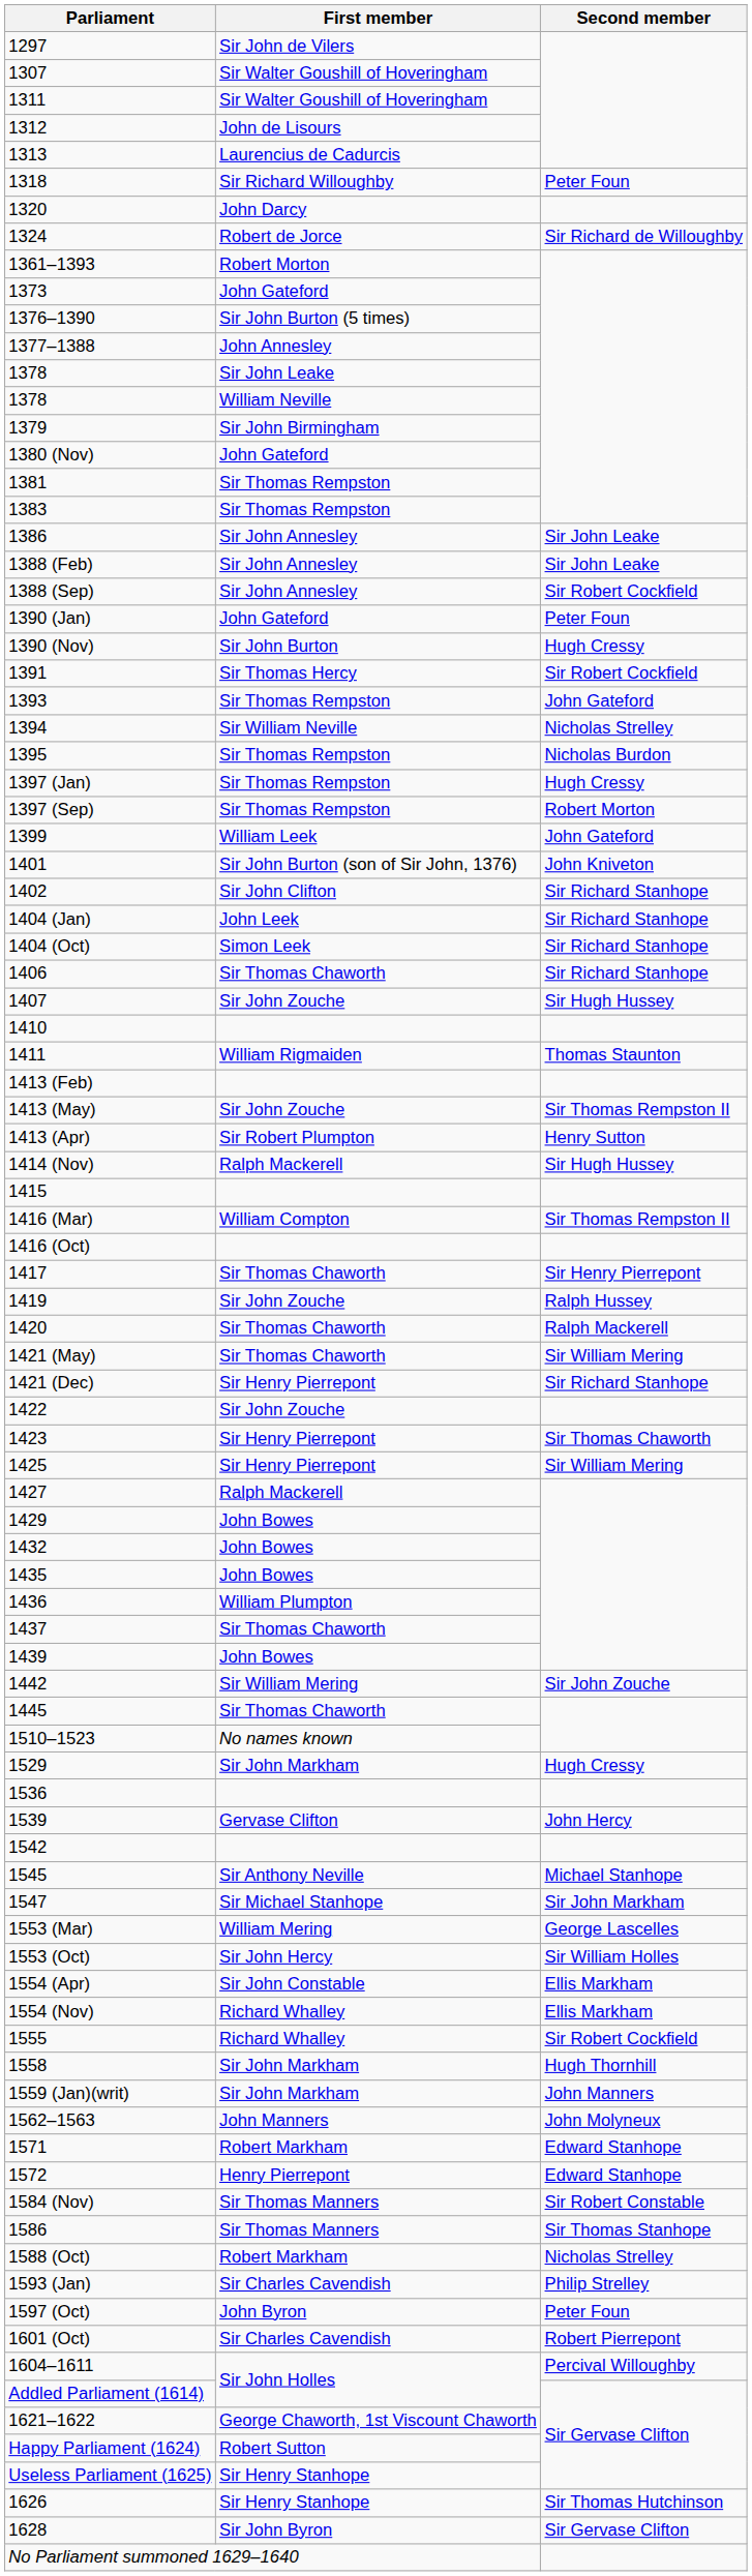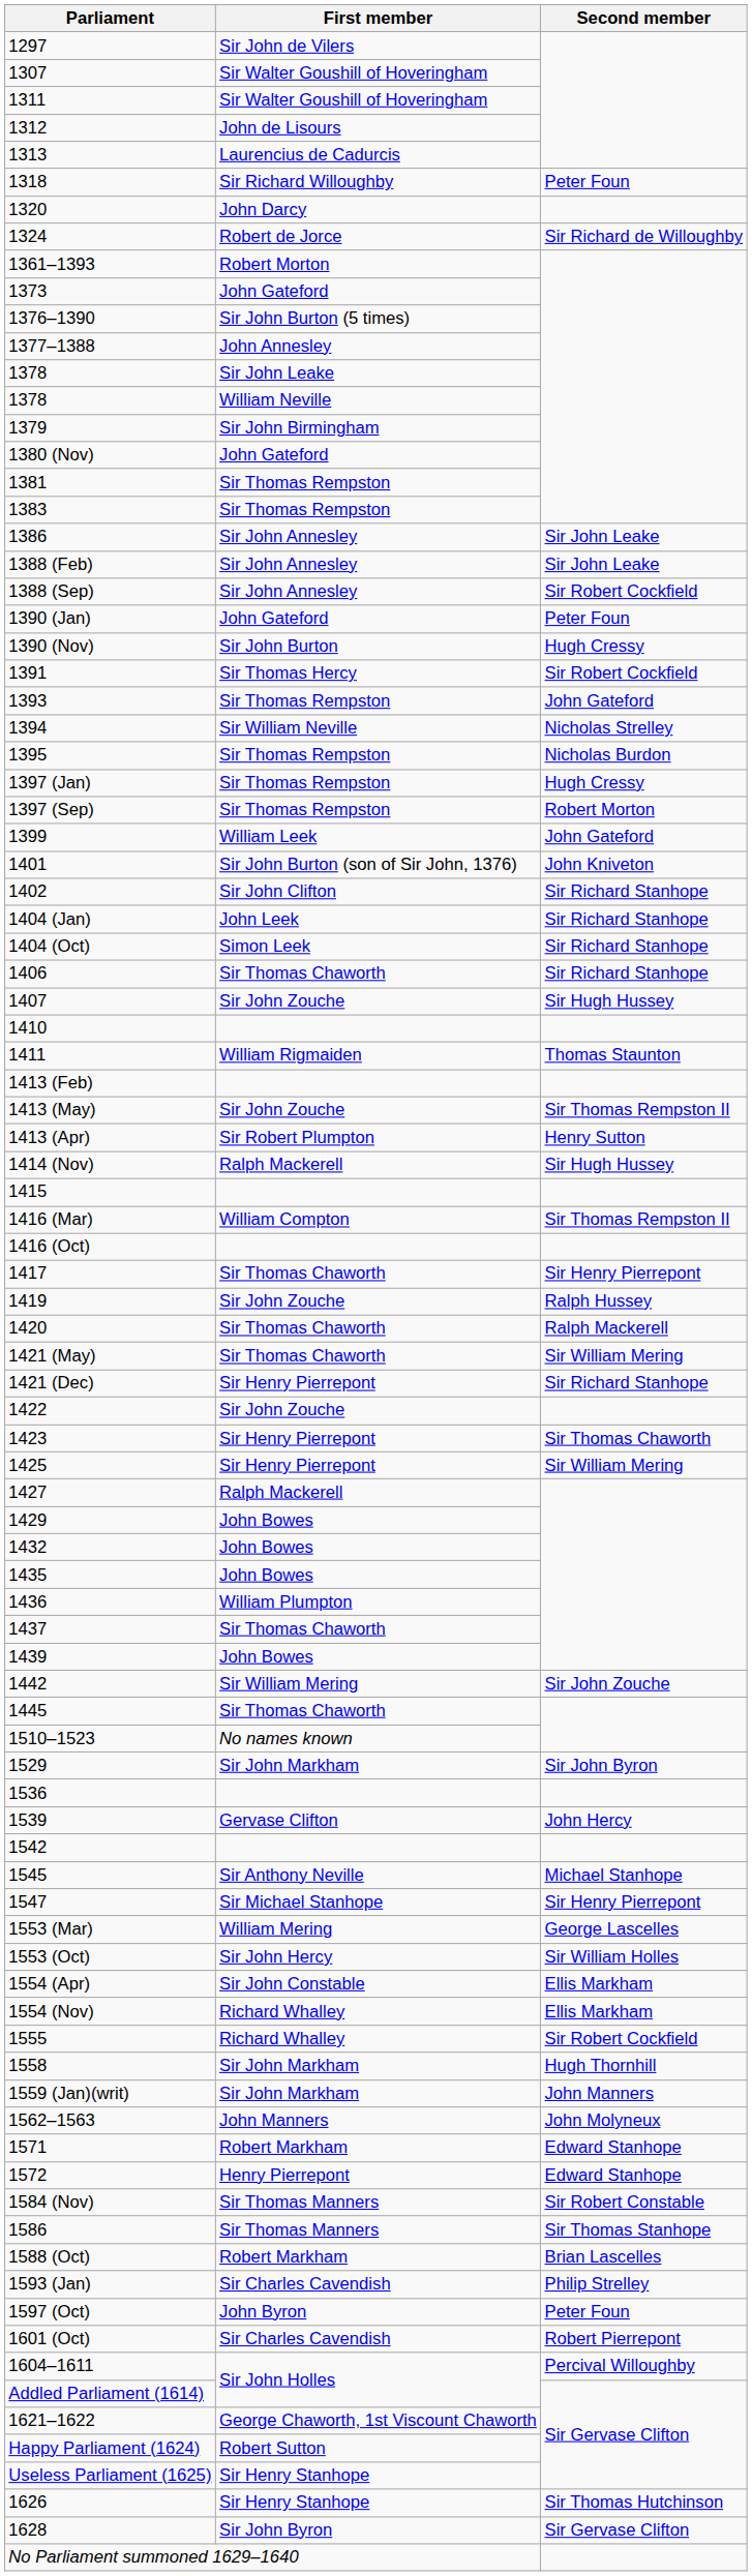 <table class="wikitable">
 <tr>
 <th>Parliament</th>
 <th>First member</th>
 <th>Second member</th>
 </tr>
 <tr>
 <td>1297</td>
 <td><a href='#'>Sir John de Vilers</a></td>
 </tr>
 <tr>
 <td>1307</td>
 <td><a href='#'>Sir Walter Goushill of Hoveringham</a></td>
 </tr>
 <tr>
 <td>1311</td>
 <td><a href='#'>Sir Walter Goushill of Hoveringham</a></td>
 </tr>
 <tr>
 <td>1312</td>
 <td><a href='#'>John de Lisours</a></td>
 </tr>
 <tr>
 <td>1313</td>
 <td><a href='#'>Laurencius de Cadurcis</a></td>
 </tr>
 <tr>
 <td>1318</td>
 <td><a href='#'>Sir Richard Willoughby</a></td>
 <td><a href='#'>Peter Foun</a></td>
 </tr>
 <tr>
 <td>1320</td>
 <td><a href='#'>John Darcy</a></td>
 </tr>
 <tr>
 <td>1324</td>
 <td><a href='#'>Robert de Jorce</a></td>
 <td><a href='#'>Sir Richard de Willoughby</a></td>
 </tr>
 <tr>
 <td>1361–1393</td>
 <td><a href='#'>Robert Morton</a></td>
 </tr>
 <tr>
 <td>1373</td>
 <td><a href='#'>John Gateford</a></td>
 </tr>
 <tr>
 <td>1376–1390</td>
 <td><a href='#'>Sir John Burton</a> (5 times)</td>
 </tr>
 <tr>
 <td>1377–1388</td>
 <td><a href='#'>John Annesley</a></td>
 </tr>
 <tr>
 <td>1378</td>
 <td><a href='#'>Sir John Leake</a></td>
 </tr>
 <tr>
 <td>1378</td>
 <td><a href='#'>William Neville</a></td>
 </tr>
 <tr>
 <td>1379</td>
 <td><a href='#'>Sir John Birmingham</a></td>
 </tr>
 <tr>
 <td>1380 (Nov)</td>
 <td><a href='#'>John Gateford</a></td>
 </tr>
 <tr>
 <td>1381</td>
 <td><a href='#'>Sir Thomas Rempston</a></td>
 </tr>
 <tr>
 <td>1383</td>
 <td><a href='#'>Sir Thomas Rempston</a></td>
 </tr>
 <tr>
 <td>1386</td>
 <td><a href='#'>Sir John Annesley</a></td>
 <td><a href='#'>Sir John Leake</a></td>
 </tr>
 <tr>
 <td>1388 (Feb)</td>
 <td><a href='#'>Sir John Annesley</a></td>
 <td><a href='#'>Sir John Leake</a></td>
 </tr>
 <tr>
 <td>1388 (Sep)</td>
 <td><a href='#'>Sir John Annesley</a></td>
 <td><a href='#'>Sir Robert Cockfield</a></td>
 </tr>
 <tr>
 <td>1390 (Jan)</td>
 <td><a href='#'>John Gateford</a></td>
 <td><a href='#'>Peter Foun</a></td>
 </tr>
 <tr>
 <td>1390 (Nov)</td>
 <td><a href='#'>Sir John Burton</a></td>
 <td><a href='#'>Hugh Cressy</a></td>
 </tr>
 <tr>
 <td>1391</td>
 <td><a href='#'>Sir Thomas Hercy</a></td>
 <td><a href='#'>Sir Robert Cockfield</a></td>
 </tr>
 <tr>
 <td>1393</td>
 <td><a href='#'>Sir Thomas Rempston</a></td>
 <td><a href='#'>John Gateford</a></td>
 </tr>
 <tr>
 <td>1394</td>
 <td><a href='#'>Sir William Neville</a></td>
 <td><a href='#'>Nicholas Strelley</a></td>
 </tr>
 <tr>
 <td>1395</td>
 <td><a href='#'>Sir Thomas Rempston</a></td>
 <td><a href='#'>Nicholas Burdon</a></td>
 </tr>
 <tr>
 <td>1397 (Jan)</td>
 <td><a href='#'>Sir Thomas Rempston</a></td>
 <td><a href='#'>Hugh Cressy</a></td>
 </tr>
 <tr>
 <td>1397 (Sep)</td>
 <td><a href='#'>Sir Thomas Rempston</a></td>
 <td><a href='#'>Robert Morton</a></td>
 </tr>
 <tr>
 <td>1399</td>
 <td><a href='#'>William Leek</a></td>
 <td><a href='#'>John Gateford</a></td>
 </tr>
 <tr>
 <td>1401</td>
 <td><a href='#'>Sir John Burton</a> (son of Sir John, 1376)</td>
 <td><a href='#'>John Kniveton</a></td>
 </tr>
 <tr>
 <td>1402</td>
 <td><a href='#'>Sir John Clifton</a></td>
 <td><a href='#'>Sir Richard Stanhope</a></td>
 </tr>
 <tr>
 <td>1404 (Jan)</td>
 <td><a href='#'>John Leek</a></td>
 <td><a href='#'>Sir Richard Stanhope</a></td>
 </tr>
 <tr>
 <td>1404 (Oct)</td>
 <td><a href='#'>Simon Leek</a></td>
 <td><a href='#'>Sir Richard Stanhope</a></td>
 </tr>
 <tr>
 <td>1406</td>
 <td><a href='#'>Sir Thomas Chaworth</a></td>
 <td><a href='#'>Sir Richard Stanhope</a></td>
 </tr>
 <tr>
 <td>1407</td>
 <td><a href='#'>Sir John Zouche</a></td>
 <td><a href='#'>Sir Hugh Hussey</a></td>
 </tr>
 <tr>
 <td>1410</td>
 <td></td>
 </tr>
 <tr>
 <td>1411</td>
 <td><a href='#'>William Rigmaiden</a></td>
 <td><a href='#'>Thomas Staunton</a></td>
 </tr>
 <tr>
 <td>1413 (Feb)</td>
 <td></td>
 </tr>
 <tr>
 <td>1413 (May)</td>
 <td><a href='#'>Sir John Zouche</a></td>
 <td><a href='#'>Sir Thomas Rempston II</a></td>
 </tr>
 <tr>
 <td>1413 (Apr)</td>
 <td><a href='#'>Sir Robert Plumpton</a></td>
 <td><a href='#'>Henry Sutton</a></td>
 </tr>
 <tr>
 <td>1414 (Nov)</td>
 <td><a href='#'>Ralph Mackerell</a></td>
 <td><a href='#'>Sir Hugh Hussey</a></td>
 </tr>
 <tr>
 <td>1415</td>
 <td></td>
 </tr>
 <tr>
 <td>1416 (Mar)</td>
 <td><a href='#'>William Compton</a></td>
 <td><a href='#'>Sir Thomas Rempston II</a></td>
 </tr>
 <tr>
 <td>1416 (Oct)</td>
 <td></td>
 </tr>
 <tr>
 <td>1417</td>
 <td><a href='#'>Sir Thomas Chaworth</a></td>
 <td><a href='#'>Sir Henry Pierrepont</a></td>
 </tr>
 <tr>
 <td>1419</td>
 <td><a href='#'>Sir John Zouche</a></td>
 <td><a href='#'>Ralph Hussey</a></td>
 </tr>
 <tr>
 <td>1420</td>
 <td><a href='#'>Sir Thomas Chaworth</a></td>
 <td><a href='#'>Ralph Mackerell</a></td>
 </tr>
 <tr>
 <td>1421 (May)</td>
 <td><a href='#'>Sir Thomas Chaworth</a></td>
 <td><a href='#'>Sir William Mering</a></td>
 </tr>
 <tr>
 <td>1421 (Dec)</td>
 <td><a href='#'>Sir Henry Pierrepont</a></td>
 <td><a href='#'>Sir Richard Stanhope</a></td>
 </tr>
 <tr>
 <td>1422</td>
 <td><a href='#'>Sir John Zouche</a></td>
 </tr>
 <tr>
 <td>1423</td>
 <td><a href='#'>Sir Henry Pierrepont</a></td>
 <td><a href='#'>Sir Thomas Chaworth</a></td>
 </tr>
 <tr>
 <td>1425</td>
 <td><a href='#'>Sir Henry Pierrepont</a></td>
 <td><a href='#'>Sir William Mering</a></td>
 </tr>
 <tr>
 <td>1427</td>
 <td><a href='#'>Ralph Mackerell</a></td>
 </tr>
 <tr>
 <td>1429</td>
 <td><a href='#'>John Bowes</a></td>
 </tr>
 <tr>
 <td>1432</td>
 <td><a href='#'>John Bowes</a></td>
 </tr>
 <tr>
 <td>1435</td>
 <td><a href='#'>John Bowes</a></td>
 </tr>
 <tr>
 <td>1436</td>
 <td><a href='#'>William Plumpton</a></td>
 </tr>
 <tr>
 <td>1437</td>
 <td><a href='#'>Sir Thomas Chaworth</a></td>
 </tr>
 <tr>
 <td>1439</td>
 <td><a href='#'>John Bowes</a></td>
 </tr>
 <tr>
 <td>1442</td>
 <td><a href='#'>Sir William Mering</a></td>
 <td><a href='#'>Sir John Zouche</a></td>
 </tr>
 <tr>
 <td>1445</td>
 <td><a href='#'>Sir Thomas Chaworth</a></td>
 </tr>
 <tr>
 <td>1510–1523</td>
 <td><em>No names known</em></td>
 </tr>
 <tr>
 <td>1529</td>
 <td><a href='#'>Sir John Markham</a></td>
-<td><a href='#'>Hugh Cressy</a></td>
+<td><a href='#'>Sir John Byron</a></td>
 </tr>
 <tr>
 <td>1536</td>
 <td></td>
 </tr>
 <tr>
 <td>1539</td>
 <td><a href='#'>Gervase Clifton</a></td>
 <td><a href='#'>John Hercy</a></td>
 </tr>
 <tr>
 <td>1542</td>
 <td></td>
 </tr>
 <tr>
 <td>1545</td>
 <td><a href='#'>Sir Anthony Neville</a></td>
 <td><a href='#'>Michael Stanhope</a></td>
 </tr>
 <tr>
 <td>1547</td>
 <td><a href='#'>Sir Michael Stanhope</a></td>
-<td><a href='#'>Sir John Markham</a></td>
+<td><a href='#'>Sir Henry Pierrepont</a></td>
 </tr>
 <tr>
 <td>1553 (Mar)</td>
 <td><a href='#'>William Mering</a></td>
 <td><a href='#'>George Lascelles</a></td>
 </tr>
 <tr>
 <td>1553 (Oct)</td>
 <td><a href='#'>Sir John Hercy</a></td>
 <td><a href='#'>Sir William Holles</a></td>
 </tr>
 <tr>
 <td>1554 (Apr)</td>
 <td><a href='#'>Sir John Constable</a></td>
 <td><a href='#'>Ellis Markham</a></td>
 </tr>
 <tr>
 <td>1554 (Nov)</td>
 <td><a href='#'>Richard Whalley</a></td>
 <td><a href='#'>Ellis Markham</a></td>
 </tr>
 <tr>
 <td>1555</td>
 <td><a href='#'>Richard Whalley</a></td>
 <td><a href='#'>Sir Robert Cockfield</a></td>
 </tr>
 <tr>
 <td>1558</td>
 <td><a href='#'>Sir John Markham</a></td>
 <td><a href='#'>Hugh Thornhill</a></td>
 </tr>
 <tr>
 <td>1559 (Jan)(writ)</td>
 <td><a href='#'>Sir John Markham</a></td>
 <td><a href='#'>John Manners</a></td>
 </tr>
 <tr>
 <td>1562–1563</td>
 <td><a href='#'>John Manners</a></td>
 <td><a href='#'>John Molyneux</a></td>
 </tr>
 <tr>
 <td>1571</td>
 <td><a href='#'>Robert Markham</a></td>
 <td><a href='#'>Edward Stanhope</a></td>
 </tr>
 <tr>
 <td>1572</td>
 <td><a href='#'>Henry Pierrepont</a></td>
 <td><a href='#'>Edward Stanhope</a></td>
 </tr>
 <tr>
 <td>1584 (Nov)</td>
 <td><a href='#'>Sir Thomas Manners</a></td>
 <td><a href='#'>Sir Robert Constable</a></td>
 </tr>
 <tr>
 <td>1586</td>
 <td><a href='#'>Sir Thomas Manners</a></td>
 <td><a href='#'>Sir Thomas Stanhope</a></td>
 </tr>
 <tr>
 <td>1588 (Oct)</td>
 <td><a href='#'>Robert Markham</a></td>
-<td><a href='#'>Nicholas Strelley</a></td>
+<td><a href='#'>Brian Lascelles</a></td>
 </tr>
 <tr>
 <td>1593 (Jan)</td>
 <td><a href='#'>Sir Charles Cavendish</a></td>
 <td><a href='#'>Philip Strelley</a></td>
 </tr>
 <tr>
 <td>1597 (Oct)</td>
 <td><a href='#'>John Byron</a></td>
 <td><a href='#'>Peter Foun</a></td>
 </tr>
 <tr>
 <td>1601 (Oct)</td>
 <td><a href='#'>Sir Charles Cavendish</a></td>
 <td><a href='#'>Robert Pierrepont</a></td>
 </tr>
 <tr>
 <td>1604–1611</td>
 <td rowspan="2"><a href='#'>Sir John Holles</a></td>
 <td><a href='#'>Percival Willoughby</a></td>
 </tr>
 <tr>
 <td><a href='#'>Addled Parliament (1614)</a></td>
 <td rowspan="4"><a href='#'>Sir Gervase Clifton</a></td>
 </tr>
 <tr>
 <td>1621–1622</td>
 <td><a href='#'>George Chaworth, 1st Viscount Chaworth</a></td>
 </tr>
 <tr>
 <td><a href='#'>Happy Parliament (1624)</a></td>
 <td><a href='#'>Robert Sutton</a></td>
 </tr>
 <tr>
 <td><a href='#'>Useless Parliament (1625)</a></td>
 <td><a href='#'>Sir Henry Stanhope</a></td>
 </tr>
 <tr>
 <td>1626</td>
 <td><a href='#'>Sir Henry Stanhope</a></td>
 <td><a href='#'>Sir Thomas Hutchinson</a></td>
 </tr>
 <tr>
 <td>1628</td>
 <td><a href='#'>Sir John Byron</a></td>
 <td><a href='#'>Sir Gervase Clifton</a></td>
 </tr>
 <tr>
 <td colspan="2"><em>No Parliament summoned 1629–1640</em></td>
 </tr>
 </table>
